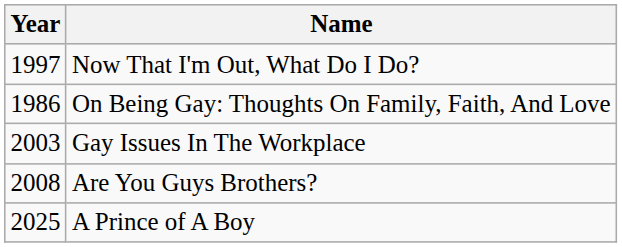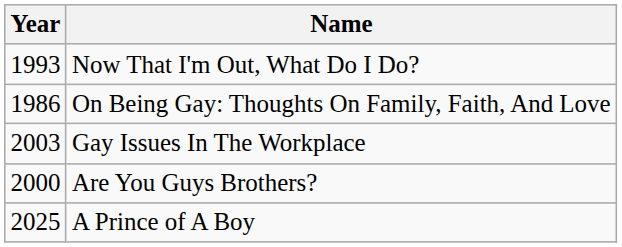 <table class="wikitable">
 <tr>
 <th>Year</th>
 <th>Name</th>
 </tr>
 <tr>
-<td>1997</td>
+<td>1993</td>
 <td>Now That I'm Out, What Do I Do?</td>
 </tr>
 <tr>
 <td>1986</td>
 <td>On Being Gay: Thoughts On Family, Faith, And Love</td>
 </tr>
 <tr>
 <td>2003</td>
 <td>Gay Issues In The Workplace</td>
 </tr>
 <tr>
-<td>2008</td>
+<td>2000</td>
 <td>Are You Guys Brothers?</td>
 </tr>
 <tr>
 <td>2025</td>
 <td>A Prince of A Boy</td>
 </tr>
 </table>
